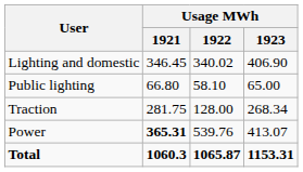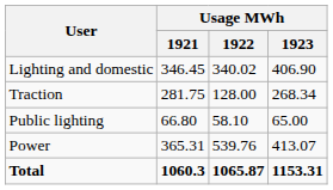 <table class="wikitable">
 <tr>
 <th rowspan="2">User</th>
 <th colspan="3">Usage MWh</th>
 </tr>
 <tr>
 <th>1921</th>
 <th>1922</th>
 <th>1923</th>
 </tr>
 <tr>
 <td>Lighting and domestic</td>
 <td>346.45</td>
 <td>340.02</td>
 <td>406.90</td>
 </tr>
 <tr>
+<td>Traction</td>
+<td>281.75</td>
+<td>128.00</td>
+<td>268.34</td>
+</tr>
+<tr>
 <td>Public lighting</td>
 <td>66.80</td>
 <td>58.10</td>
 <td>65.00</td>
 </tr>
 <tr>
-<td>Traction</td>
-<td>281.75</td>
-<td>128.00</td>
-<td>268.34</td>
-</tr>
-<tr>
 <td>Power</td>
-<td><strong>365.31</strong></td>
+<td>365.31</td>
 <td>539.76</td>
 <td>413.07</td>
 </tr>
 <tr>
 <td><strong>Total</strong></td>
 <td><strong>1060.3</strong></td>
 <td><strong>1065.87</strong></td>
 <td><strong>1153.31</strong></td>
 </tr>
 </table>
